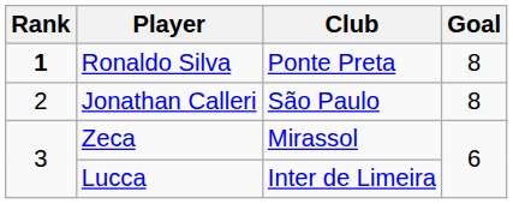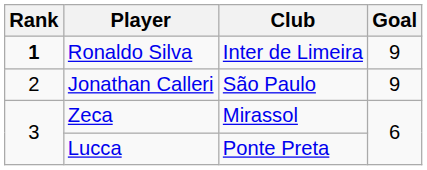 <table class="wikitable">
 <tr>
 <th>Rank</th>
 <th>Player</th>
 <th>Club</th>
 <th>Goal</th>
 </tr>
 <tr>
 <td align="center"><strong>1</strong></td>
 <td> <a href='#'>Ronaldo Silva</a></td>
-<td><a href='#'>Ponte Preta</a></td>
-<td align="center">8</td>
+<td><a href='#'>Inter de Limeira</a></td>
+<td align="center">9</td>
 </tr>
 <tr>
 <td align="center">2</td>
 <td> <a href='#'>Jonathan Calleri</a></td>
 <td><a href='#'>São Paulo</a></td>
-<td align="center">8</td>
+<td align="center">9</td>
 </tr>
 <tr>
 <td rowspan="2" align="center">3</td>
 <td> <a href='#'>Zeca</a></td>
 <td><a href='#'>Mirassol</a></td>
 <td rowspan="2" align="center">6</td>
 </tr>
 <tr>
 <td> <a href='#'>Lucca</a></td>
-<td><a href='#'>Inter de Limeira</a></td>
+<td><a href='#'>Ponte Preta</a></td>
 </tr>
 </table>
